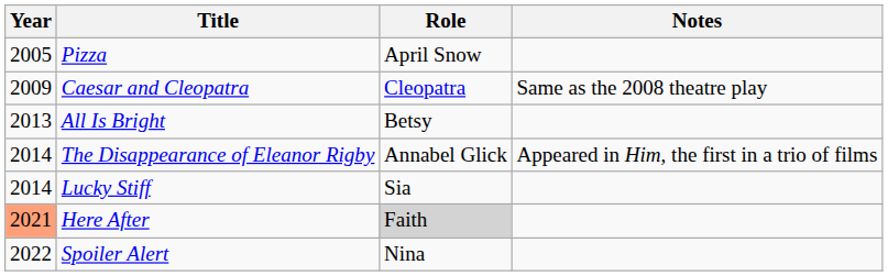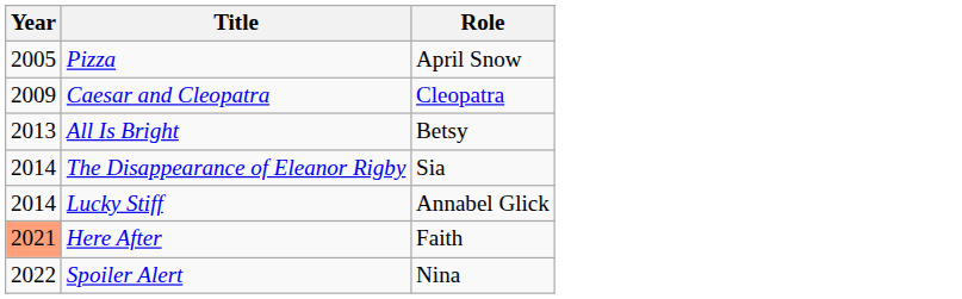 <table class="wikitable sortable">
 <tr>
 <th>Year</th>
 <th>Title</th>
 <th>Role</th>
-<th class="unsortable">Notes</th>
 </tr>
 <tr>
 <td>2005</td>
 <td><em><a href='#'>Pizza</a></em></td>
 <td>April Snow</td>
-<td></td>
 </tr>
 <tr>
 <td>2009</td>
 <td><em><a href='#'>Caesar and Cleopatra</a></em></td>
 <td><a href='#'>Cleopatra</a></td>
-<td>Same as the 2008 theatre play</td>
 </tr>
 <tr>
 <td>2013</td>
 <td><em><a href='#'>All Is Bright</a></em></td>
 <td>Betsy</td>
-<td></td>
 </tr>
 <tr>
 <td>2014</td>
 <td><em><a href='#'>The Disappearance of Eleanor Rigby</a></em></td>
-<td>Annabel Glick</td>
-<td>Appeared in <em>Him</em>, the first in a trio of films</td>
+<td>Sia</td>
 </tr>
 <tr>
 <td>2014</td>
 <td><em><a href='#'>Lucky Stiff</a></em></td>
-<td>Sia</td>
-<td></td>
+<td>Annabel Glick</td>
 </tr>
 <tr>
 <td style="background: lightsalmon;">2021</td>
 <td><em><a href='#'>Here After</a></em></td>
-<td style="background: lightgrey;">Faith</td>
-<td></td>
+<td>Faith</td>
 </tr>
 <tr>
 <td>2022</td>
 <td><em><a href='#'>Spoiler Alert</a></em></td>
 <td>Nina</td>
-<td></td>
 </tr>
 </table>
